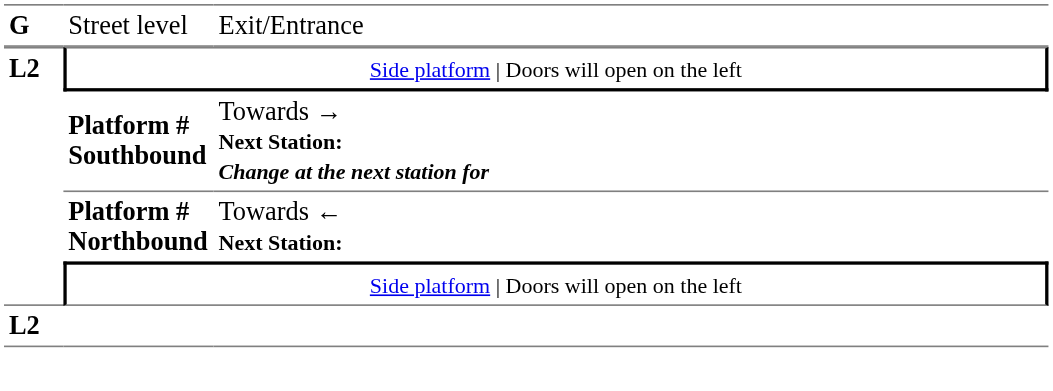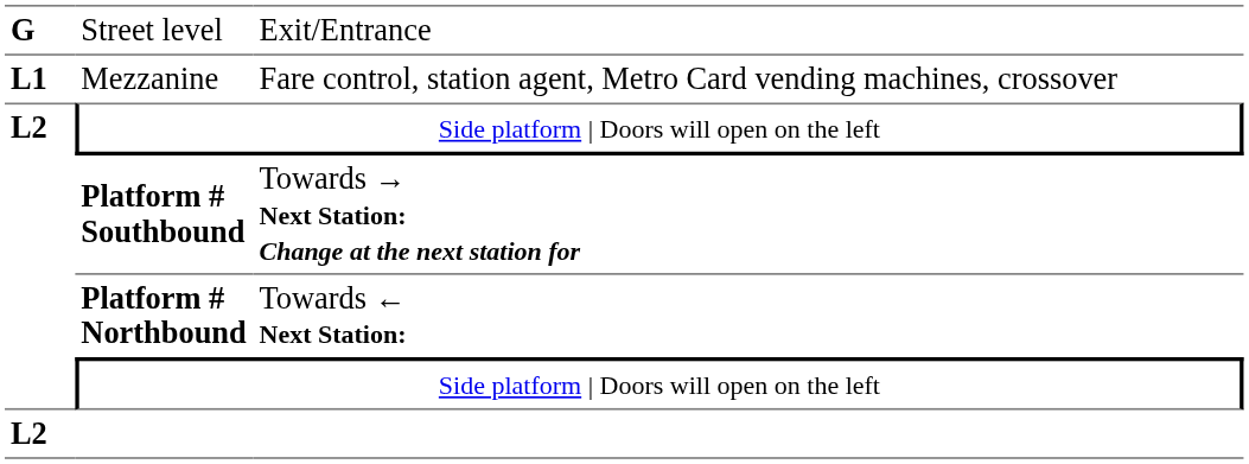 <table table border=0 cellspacing=0 cellpadding=3>
 <tr>
 <td style="border-bottom:solid 1px gray;border-top:solid 1px gray;" width=30 valign=top><strong>G</strong></td>
 <td style="border-top:solid 1px gray;border-bottom:solid 1px gray;" width=85 valign=top>Street level</td>
 <td style="border-top:solid 1px gray;border-bottom:solid 1px gray;" width=500 valign=top>Exit/Entrance</td>
+</tr>
+<tr>
+<td valign=top><strong>L1</strong></td>
+<td valign=top>Mezzanine</td>
+<td valign=top>Fare control, station agent, Metro Card vending machines, crossover<br></td>
 </tr>
 <tr>
 <td style="border-top:solid 1px gray;border-bottom:solid 1px gray;" width=30 rowspan=4 valign=top><strong>L2</strong></td>
 <td style="border-top:solid 1px gray;border-right:solid 2px black;border-left:solid 2px black;border-bottom:solid 2px black;text-align:center;" colspan=2><small><a href='#'>Side platform</a> | Doors will open on the left </small></td>
 </tr>
 <tr>
 <td style="border-bottom:solid 1px gray;" width=85><span><strong>Platform #</strong><br><strong>Southbound</strong></span></td>
 <td style="border-bottom:solid 1px gray;" width=500>Towards → <br><small><strong>Next Station:</strong> </small><br><small><strong><em>Change at the next station for </em></strong></small></td>
 </tr>
 <tr>
 <td><span><strong>Platform #</strong><br><strong>Northbound</strong></span></td>
 <td>Towards ← <br><small><strong>Next Station:</strong> </small></td>
 </tr>
 <tr>
 <td style="border-top:solid 2px black;border-right:solid 2px black;border-left:solid 2px black;border-bottom:solid 1px gray;" colspan=2  align=center><small><a href='#'>Side platform</a> | Doors will open on the left </small></td>
 </tr>
 <tr>
 <td style="border-bottom:solid 1px gray;" width=30 rowspan=2 valign=top><strong>L2</strong></td>
 <td style="border-bottom:solid 1px gray;" width=85></td>
 <td style="border-bottom:solid 1px gray;" width=500></td>
 </tr>
 <tr>
 </tr>
 </table>
